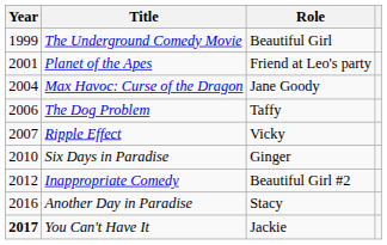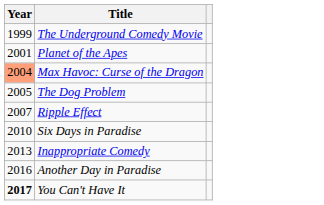 <table class="wikitable sortable">
 <tr>
 <th>Year</th>
 <th>Title</th>
-<th>Role</th>
 <th class="unsortable"></th>
 </tr>
 <tr>
 <td>1999</td>
 <td><em><a href='#'>The Underground Comedy Movie</a></em></td>
-<td>Beautiful Girl</td>
 <td></td>
 </tr>
 <tr>
 <td>2001</td>
 <td><em><a href='#'>Planet of the Apes</a></em></td>
-<td>Friend at Leo's party</td>
 <td></td>
 </tr>
 <tr>
-<td>2004</td>
+<td style="background: lightsalmon;">2004</td>
 <td><em><a href='#'>Max Havoc: Curse of the Dragon</a></em></td>
-<td>Jane Goody</td>
 <td></td>
 </tr>
 <tr>
-<td>2006</td>
+<td>2005</td>
 <td><em><a href='#'>The Dog Problem</a></em></td>
-<td>Taffy</td>
 <td></td>
 </tr>
 <tr>
 <td>2007</td>
 <td><em><a href='#'>Ripple Effect</a></em></td>
-<td>Vicky</td>
 <td></td>
 </tr>
 <tr>
 <td>2010</td>
 <td><em>Six Days in Paradise</em></td>
-<td>Ginger</td>
 <td></td>
 </tr>
 <tr>
-<td>2012</td>
+<td>2013</td>
 <td><em><a href='#'>Inappropriate Comedy</a></em></td>
-<td>Beautiful Girl #2</td>
 <td></td>
 </tr>
 <tr>
 <td>2016</td>
 <td><em>Another Day in Paradise</em></td>
-<td>Stacy</td>
 <td></td>
 </tr>
 <tr>
 <td><strong>2017</strong></td>
 <td><em>You Can't Have It</em></td>
-<td>Jackie</td>
 <td></td>
 </tr>
 </table>
